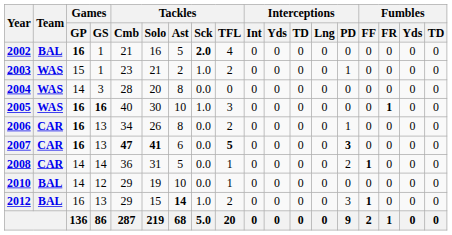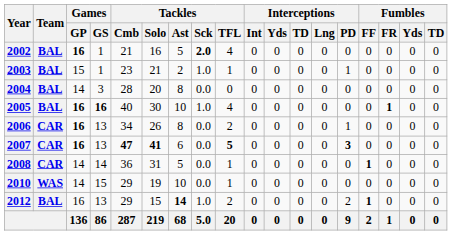 <table class="wikitable" style="text-align:center">
 <tr>
 <th rowspan="2">Year</th>
 <th rowspan="2">Team</th>
 <th colspan="2">Games</th>
 <th colspan="5">Tackles</th>
 <th colspan="5">Interceptions</th>
 <th colspan="4">Fumbles</th>
 </tr>
 <tr>
 <th>GP</th>
 <th>GS</th>
 <th>Cmb</th>
 <th>Solo</th>
 <th>Ast</th>
 <th>Sck</th>
 <th>TFL</th>
 <th>Int</th>
 <th>Yds</th>
 <th>TD</th>
 <th>Lng</th>
 <th>PD</th>
 <th>FF</th>
 <th>FR</th>
 <th>Yds</th>
 <th>TD</th>
 </tr>
 <tr>
 <th><a href='#'>2002</a></th>
 <th><a href='#'>BAL</a></th>
 <td><strong>16</strong></td>
 <td>1</td>
 <td>21</td>
 <td>16</td>
 <td>5</td>
 <td><strong>2.0</strong></td>
 <td>4</td>
 <td>0</td>
 <td>0</td>
 <td>0</td>
 <td>0</td>
 <td>0</td>
 <td>0</td>
 <td>0</td>
 <td>0</td>
 <td>0</td>
 </tr>
 <tr>
 <th><a href='#'>2003</a></th>
-<th><a href='#'>WAS</a></th>
+<th><a href='#'>BAL</a></th>
 <td>15</td>
 <td>1</td>
 <td>23</td>
 <td>21</td>
 <td>2</td>
 <td>1.0</td>
-<td>2</td>
+<td>1</td>
 <td>0</td>
 <td>0</td>
 <td>0</td>
 <td>0</td>
 <td>1</td>
 <td>0</td>
 <td>0</td>
 <td>0</td>
 <td>0</td>
 </tr>
 <tr>
 <th><a href='#'>2004</a></th>
-<th><a href='#'>WAS</a></th>
+<th><a href='#'>BAL</a></th>
 <td>14</td>
 <td>3</td>
 <td>28</td>
 <td>20</td>
 <td>8</td>
 <td>0.0</td>
 <td>0</td>
 <td>0</td>
 <td>0</td>
 <td>0</td>
 <td>0</td>
 <td>0</td>
 <td>0</td>
 <td>0</td>
 <td>0</td>
 <td>0</td>
 </tr>
 <tr>
 <th><a href='#'>2005</a></th>
-<th><a href='#'>WAS</a></th>
+<th><a href='#'>BAL</a></th>
 <td><strong>16</strong></td>
 <td><strong>16</strong></td>
 <td>40</td>
 <td>30</td>
 <td>10</td>
 <td>1.0</td>
-<td>3</td>
+<td>4</td>
 <td>0</td>
 <td>0</td>
 <td>0</td>
 <td>0</td>
 <td>0</td>
 <td>0</td>
 <td><strong>1</strong></td>
 <td>0</td>
 <td>0</td>
 </tr>
 <tr>
 <th><a href='#'>2006</a></th>
 <th><a href='#'>CAR</a></th>
 <td><strong>16</strong></td>
 <td>13</td>
 <td>34</td>
 <td>26</td>
 <td>8</td>
 <td>0.0</td>
 <td>2</td>
 <td>0</td>
 <td>0</td>
 <td>0</td>
 <td>0</td>
 <td>1</td>
 <td>0</td>
 <td>0</td>
 <td>0</td>
 <td>0</td>
 </tr>
 <tr>
 <th><a href='#'>2007</a></th>
 <th><a href='#'>CAR</a></th>
 <td><strong>16</strong></td>
 <td>13</td>
 <td><strong>47</strong></td>
 <td><strong>41</strong></td>
 <td>6</td>
 <td>0.0</td>
 <td><strong>5</strong></td>
 <td>0</td>
 <td>0</td>
 <td>0</td>
 <td>0</td>
 <td><strong>3</strong></td>
 <td>0</td>
 <td>0</td>
 <td>0</td>
 <td>0</td>
 </tr>
 <tr>
 <th><a href='#'>2008</a></th>
 <th><a href='#'>CAR</a></th>
 <td>14</td>
 <td>14</td>
 <td>36</td>
 <td>31</td>
 <td>5</td>
 <td>0.0</td>
 <td>1</td>
 <td>0</td>
 <td>0</td>
 <td>0</td>
 <td>0</td>
-<td>2</td>
+<td>0</td>
 <td><strong>1</strong></td>
 <td>0</td>
 <td>0</td>
 <td>0</td>
 </tr>
 <tr>
 <th><a href='#'>2010</a></th>
-<th><a href='#'>BAL</a></th>
+<th><a href='#'>WAS</a></th>
 <td>14</td>
-<td>12</td>
+<td>15</td>
 <td>29</td>
 <td>19</td>
 <td>10</td>
 <td>0.0</td>
 <td>1</td>
 <td>0</td>
 <td>0</td>
 <td>0</td>
 <td>0</td>
 <td>0</td>
 <td>0</td>
 <td>0</td>
 <td>0</td>
 <td>0</td>
 </tr>
 <tr>
 <th><a href='#'>2012</a></th>
 <th><a href='#'>BAL</a></th>
 <td>16</td>
 <td>13</td>
 <td>29</td>
 <td>15</td>
 <td><strong>14</strong></td>
 <td>1.0</td>
 <td>2</td>
 <td>0</td>
 <td>0</td>
 <td>0</td>
 <td>0</td>
-<td>3</td>
+<td>2</td>
 <td><strong>1</strong></td>
 <td>0</td>
 <td>0</td>
 <td>0</td>
 </tr>
 <tr>
 <th colspan="2"></th>
 <th>136</th>
 <th>86</th>
 <th>287</th>
 <th>219</th>
 <th>68</th>
 <th>5.0</th>
 <th>20</th>
 <th>0</th>
 <th>0</th>
 <th>0</th>
 <th>0</th>
 <th>9</th>
 <th>2</th>
 <th>1</th>
 <th>0</th>
 <th>0</th>
 </tr>
 </table>
